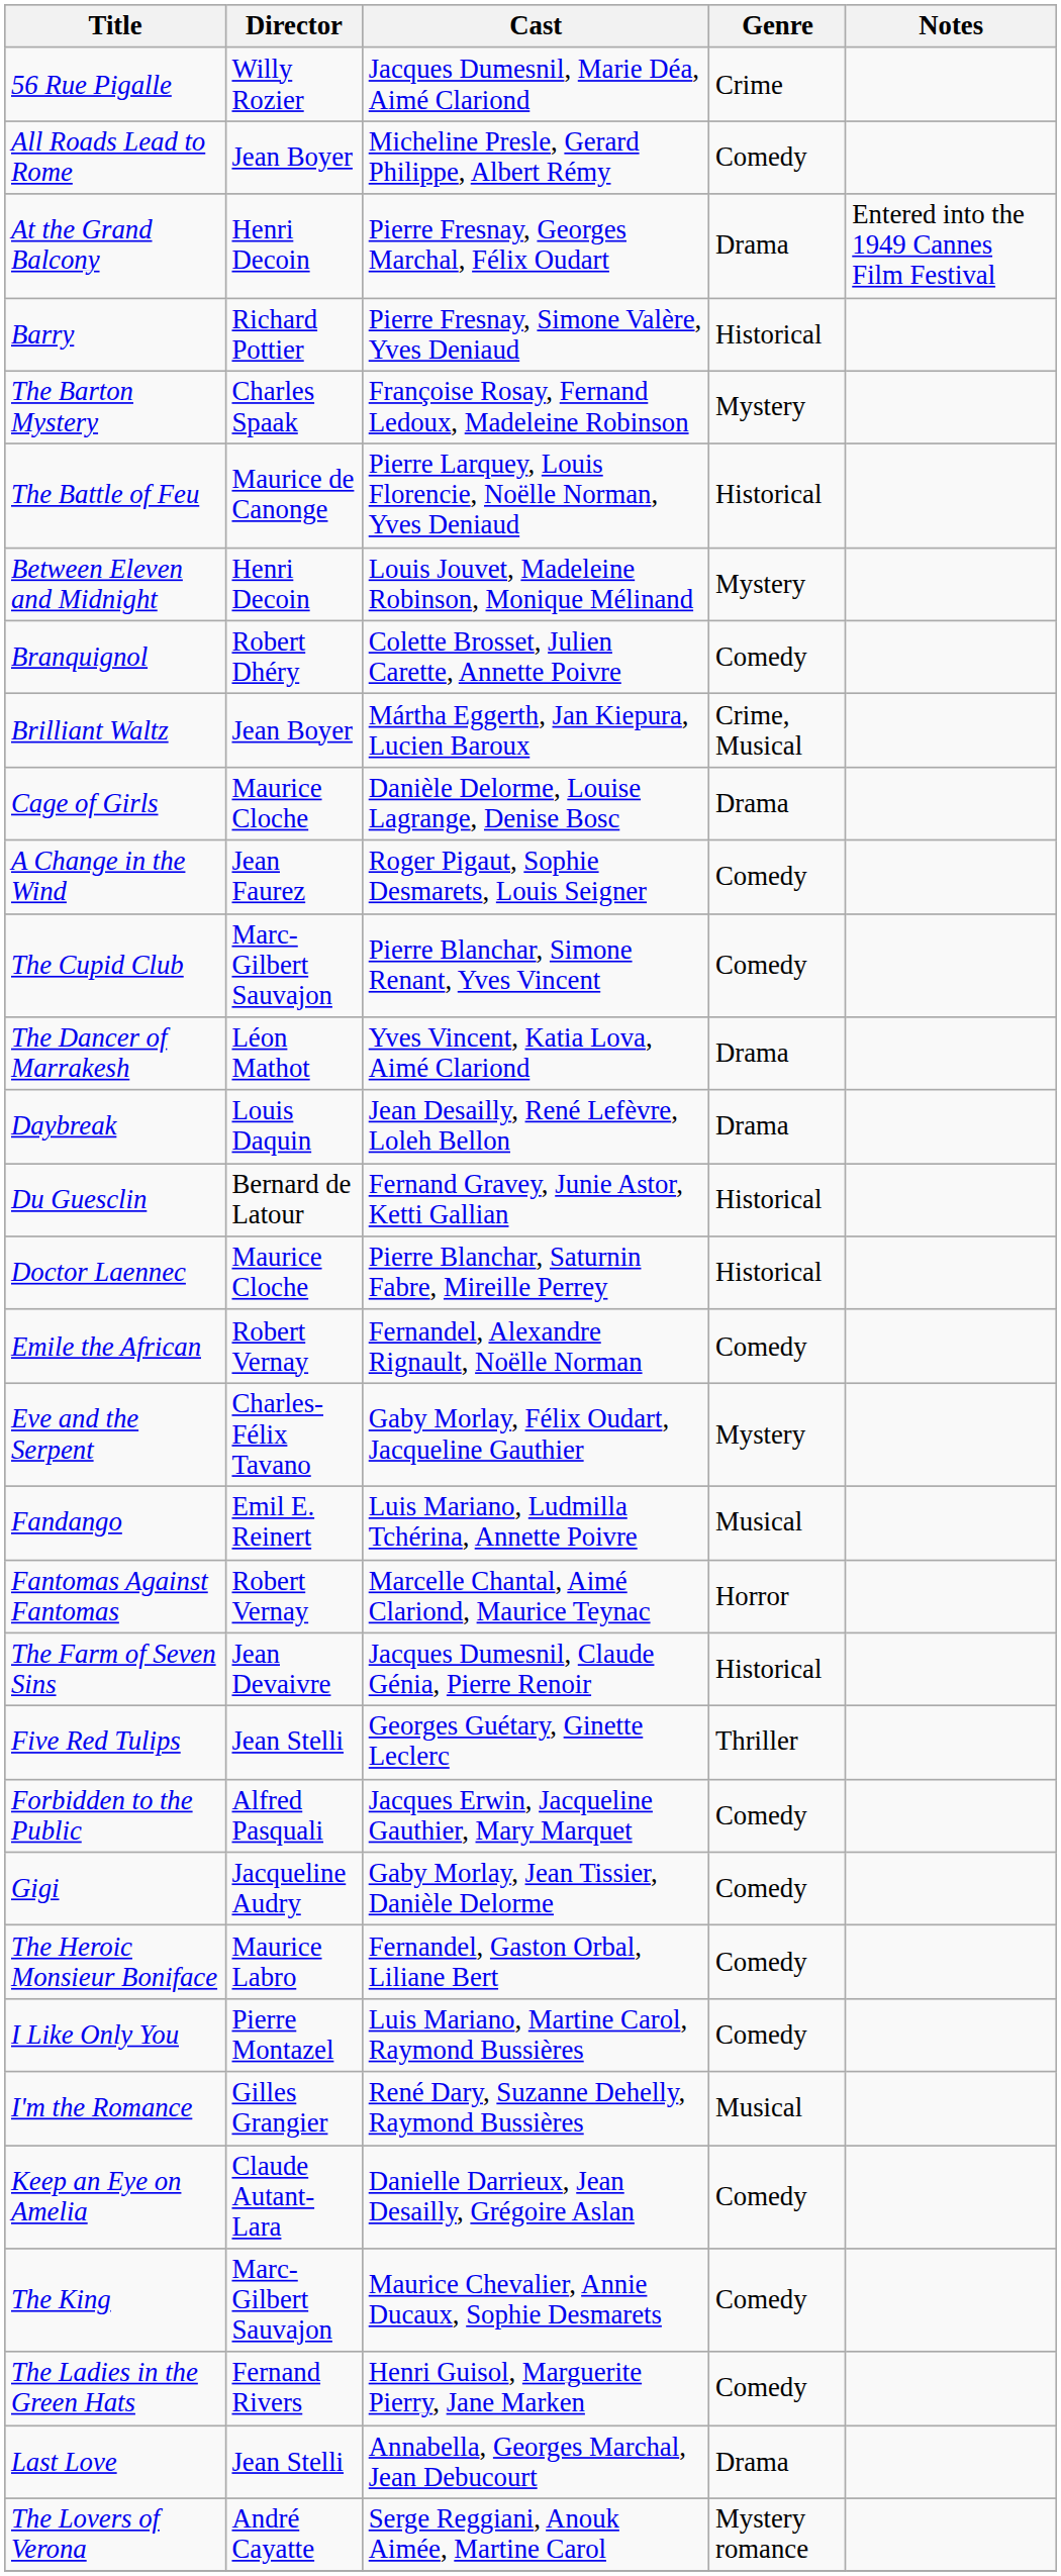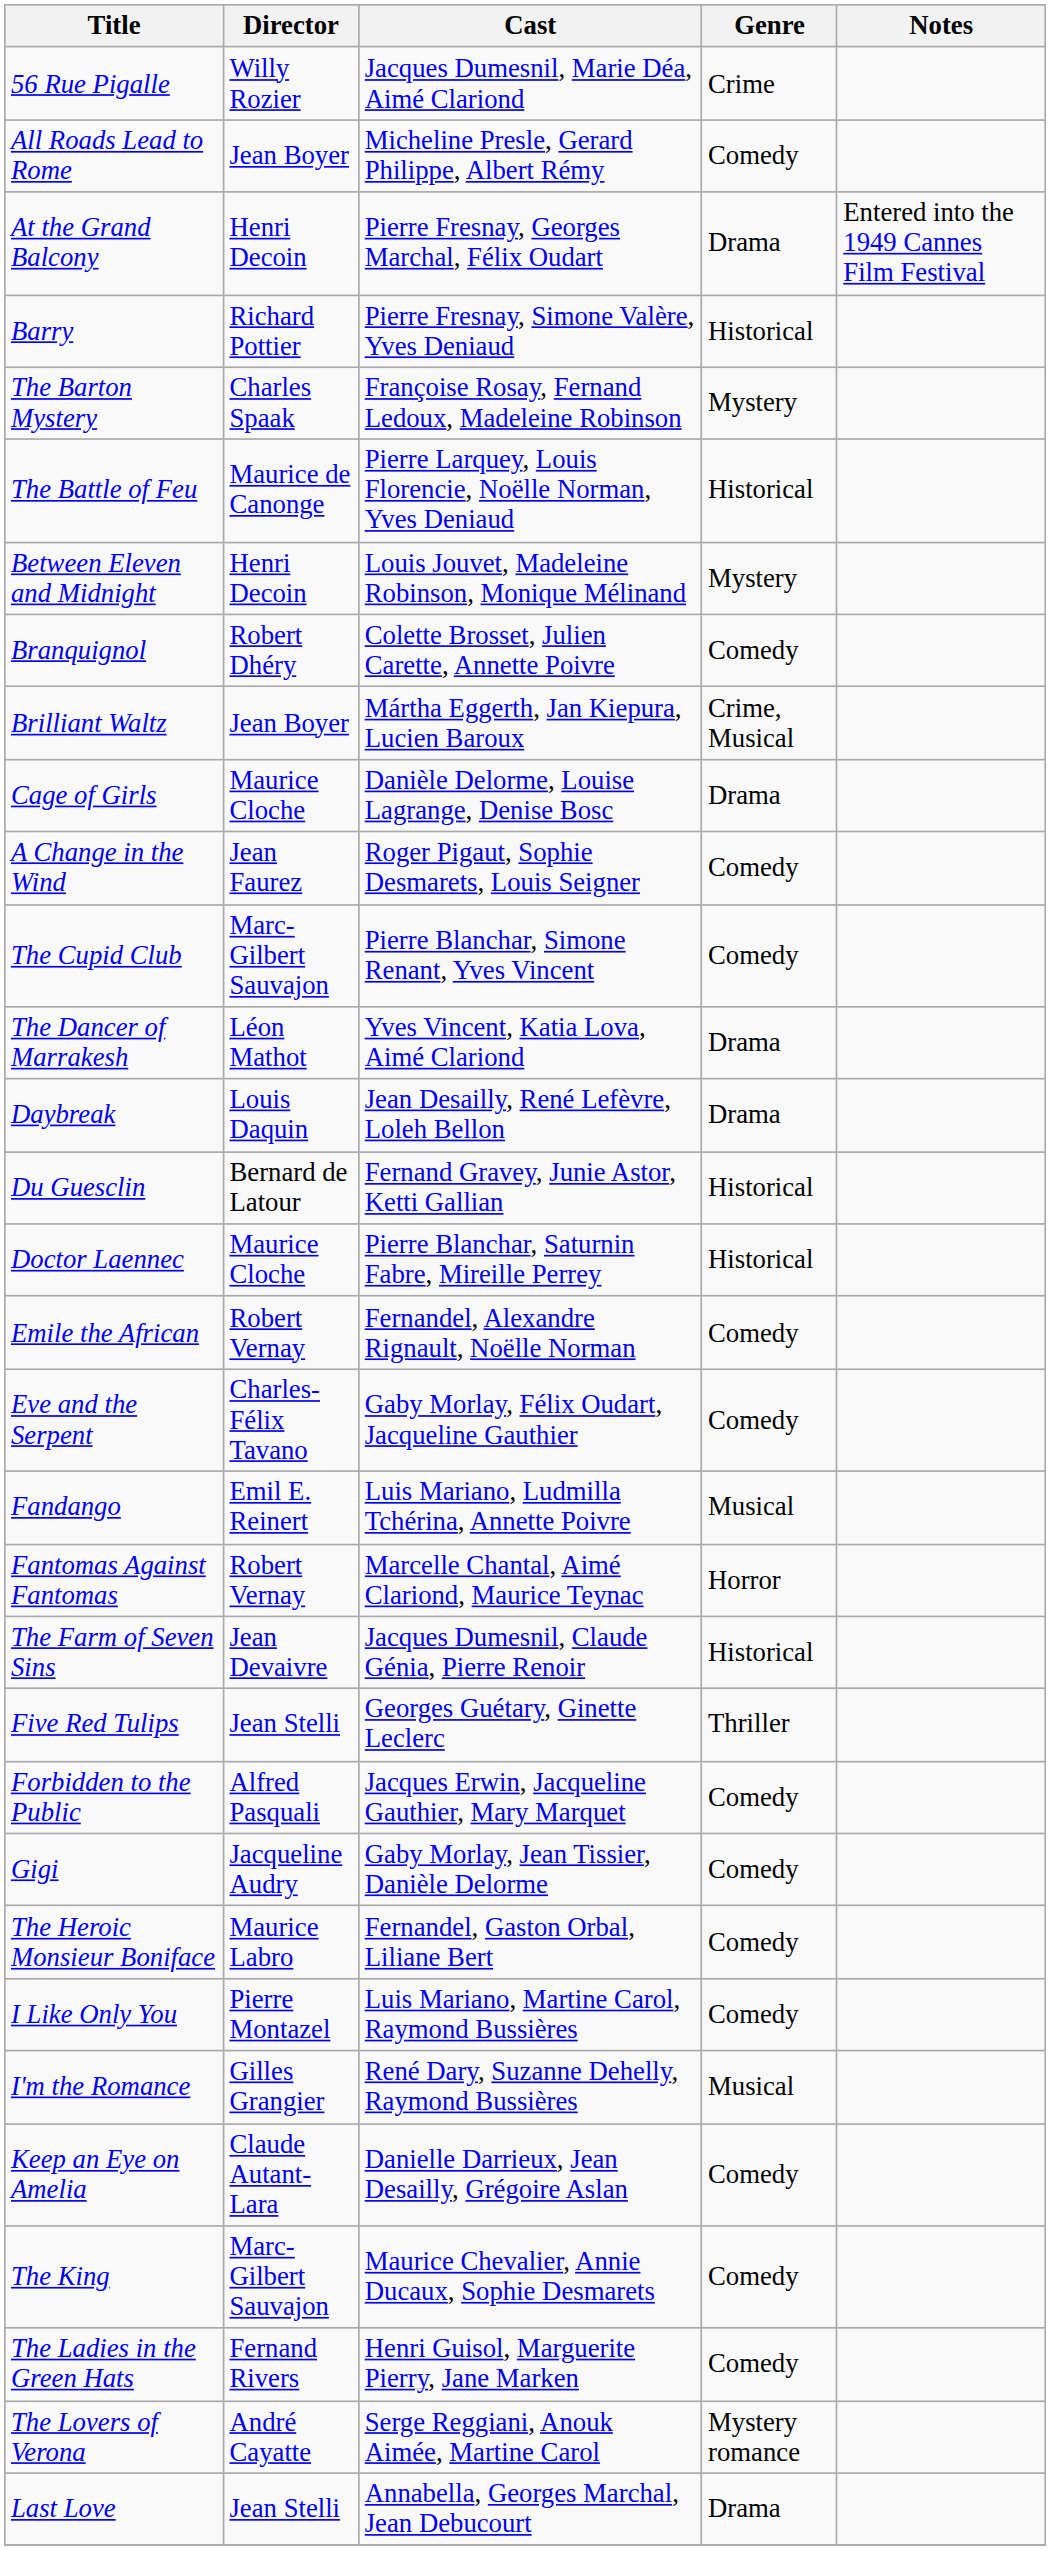 <table class="wikitable" style="width:100%;">
 <tr>
 <th style="width:21%;">Title</th>
 <th style="width:13%;">Director</th>
 <th style="width:33%;">Cast</th>
 <th style="width:13%;">Genre</th>
 <th style="width:20%;">Notes</th>
 </tr>
 <tr>
 <td><em><a href='#'>56 Rue Pigalle</a></em></td>
 <td><a href='#'>Willy Rozier</a></td>
 <td><a href='#'>Jacques Dumesnil</a>, <a href='#'>Marie Déa</a>, <a href='#'>Aimé Clariond</a></td>
 <td>Crime</td>
 <td></td>
 </tr>
 <tr>
 <td><em><a href='#'>All Roads Lead to Rome</a></em></td>
 <td><a href='#'>Jean Boyer</a></td>
 <td><a href='#'>Micheline Presle</a>, <a href='#'>Gerard Philippe</a>, <a href='#'>Albert Rémy</a></td>
 <td>Comedy</td>
 <td></td>
 </tr>
 <tr>
 <td><em><a href='#'>At the Grand Balcony</a></em></td>
 <td><a href='#'>Henri Decoin</a></td>
 <td><a href='#'>Pierre Fresnay</a>, <a href='#'>Georges Marchal</a>, <a href='#'>Félix Oudart</a></td>
 <td>Drama</td>
 <td>Entered into the <a href='#'>1949 Cannes Film Festival</a></td>
 </tr>
 <tr>
 <td><em><a href='#'>Barry</a></em></td>
 <td><a href='#'>Richard Pottier</a></td>
 <td><a href='#'>Pierre Fresnay</a>, <a href='#'>Simone Valère</a>, <a href='#'>Yves Deniaud</a></td>
 <td>Historical</td>
 <td></td>
 </tr>
 <tr>
 <td><em><a href='#'>The Barton Mystery</a></em></td>
 <td><a href='#'>Charles Spaak</a></td>
 <td><a href='#'>Françoise Rosay</a>, <a href='#'>Fernand Ledoux</a>, <a href='#'>Madeleine Robinson</a></td>
 <td>Mystery</td>
 <td></td>
 </tr>
 <tr>
 <td><em><a href='#'>The Battle of Feu</a></em></td>
 <td><a href='#'>Maurice de Canonge</a></td>
 <td><a href='#'>Pierre Larquey</a>, <a href='#'>Louis Florencie</a>, <a href='#'>Noëlle Norman</a>, <a href='#'>Yves Deniaud</a></td>
 <td>Historical</td>
 <td></td>
 </tr>
 <tr>
 <td><em><a href='#'>Between Eleven and Midnight</a></em></td>
 <td><a href='#'>Henri Decoin</a></td>
 <td><a href='#'>Louis Jouvet</a>, <a href='#'>Madeleine Robinson</a>, <a href='#'>Monique Mélinand</a></td>
 <td>Mystery</td>
 <td></td>
 </tr>
 <tr>
 <td><em><a href='#'>Branquignol</a></em></td>
 <td><a href='#'>Robert Dhéry</a></td>
 <td><a href='#'>Colette Brosset</a>, <a href='#'>Julien Carette</a>, <a href='#'>Annette Poivre</a></td>
 <td>Comedy</td>
 <td></td>
 </tr>
 <tr>
 <td><em><a href='#'>Brilliant Waltz</a></em></td>
 <td><a href='#'>Jean Boyer</a></td>
 <td><a href='#'>Mártha Eggerth</a>, <a href='#'>Jan Kiepura</a>, <a href='#'>Lucien Baroux</a></td>
 <td>Crime, Musical</td>
 <td></td>
 </tr>
 <tr>
 <td><em><a href='#'>Cage of Girls</a></em></td>
 <td><a href='#'>Maurice Cloche</a></td>
 <td><a href='#'>Danièle Delorme</a>, <a href='#'>Louise Lagrange</a>, <a href='#'>Denise Bosc</a></td>
 <td>Drama</td>
 <td></td>
 </tr>
 <tr>
 <td><em><a href='#'>A Change in the Wind</a></em></td>
 <td><a href='#'>Jean Faurez</a></td>
 <td><a href='#'>Roger Pigaut</a>, <a href='#'>Sophie Desmarets</a>, <a href='#'>Louis Seigner</a></td>
 <td>Comedy</td>
 <td></td>
 </tr>
 <tr>
 <td><em><a href='#'>The Cupid Club</a></em></td>
 <td><a href='#'>Marc-Gilbert Sauvajon</a></td>
 <td><a href='#'>Pierre Blanchar</a>, <a href='#'>Simone Renant</a>, <a href='#'>Yves Vincent</a></td>
 <td>Comedy</td>
 <td></td>
 </tr>
 <tr>
 <td><em><a href='#'>The Dancer of Marrakesh</a></em></td>
 <td><a href='#'>Léon Mathot</a></td>
 <td><a href='#'>Yves Vincent</a>, <a href='#'>Katia Lova</a>, <a href='#'>Aimé Clariond</a></td>
 <td>Drama</td>
 <td></td>
 </tr>
 <tr>
 <td><em><a href='#'>Daybreak</a></em></td>
 <td><a href='#'>Louis Daquin</a></td>
 <td><a href='#'>Jean Desailly</a>, <a href='#'>René Lefèvre</a>, <a href='#'>Loleh Bellon</a></td>
 <td>Drama</td>
 <td></td>
 </tr>
 <tr>
 <td><em><a href='#'>Du Guesclin</a></em></td>
 <td>Bernard de Latour</td>
 <td><a href='#'>Fernand Gravey</a>, <a href='#'>Junie Astor</a>, <a href='#'>Ketti Gallian</a></td>
 <td>Historical</td>
 <td></td>
 </tr>
 <tr>
 <td><em><a href='#'>Doctor Laennec</a></em></td>
 <td><a href='#'>Maurice Cloche</a></td>
 <td><a href='#'>Pierre Blanchar</a>, <a href='#'>Saturnin Fabre</a>, <a href='#'>Mireille Perrey</a></td>
 <td>Historical</td>
 <td></td>
 </tr>
 <tr>
 <td><em><a href='#'>Emile the African</a></em></td>
 <td><a href='#'>Robert Vernay</a></td>
 <td><a href='#'>Fernandel</a>, <a href='#'>Alexandre Rignault</a>, <a href='#'>Noëlle Norman</a></td>
 <td>Comedy</td>
 <td></td>
 </tr>
 <tr>
 <td><em><a href='#'>Eve and the Serpent</a></em></td>
 <td><a href='#'>Charles-Félix Tavano</a></td>
 <td><a href='#'>Gaby Morlay</a>, <a href='#'>Félix Oudart</a>, <a href='#'>Jacqueline Gauthier</a></td>
-<td>Mystery</td>
+<td>Comedy</td>
 <td></td>
 </tr>
 <tr>
 <td><em><a href='#'>Fandango</a></em></td>
 <td><a href='#'>Emil E. Reinert</a></td>
 <td><a href='#'>Luis Mariano</a>, <a href='#'>Ludmilla Tchérina</a>, <a href='#'>Annette Poivre</a></td>
 <td>Musical</td>
 <td></td>
 </tr>
 <tr>
 <td><em><a href='#'>Fantomas Against Fantomas</a></em></td>
 <td><a href='#'>Robert Vernay</a></td>
 <td><a href='#'>Marcelle Chantal</a>, <a href='#'>Aimé Clariond</a>, <a href='#'>Maurice Teynac</a></td>
 <td>Horror</td>
 <td></td>
 </tr>
 <tr>
 <td><em><a href='#'>The Farm of Seven Sins</a></em></td>
 <td><a href='#'>Jean Devaivre</a></td>
 <td><a href='#'>Jacques Dumesnil</a>, <a href='#'>Claude Génia</a>, <a href='#'>Pierre Renoir</a></td>
 <td>Historical</td>
 <td></td>
 </tr>
 <tr>
 <td><em><a href='#'>Five Red Tulips</a></em></td>
 <td><a href='#'>Jean Stelli</a></td>
 <td><a href='#'>Georges Guétary</a>, <a href='#'>Ginette Leclerc</a></td>
 <td>Thriller</td>
 <td></td>
 </tr>
 <tr>
 <td><em><a href='#'>Forbidden to the Public</a></em></td>
 <td><a href='#'>Alfred Pasquali</a></td>
 <td><a href='#'>Jacques Erwin</a>, <a href='#'>Jacqueline Gauthier</a>, <a href='#'>Mary Marquet</a></td>
 <td>Comedy</td>
 <td></td>
 </tr>
 <tr>
 <td><em><a href='#'>Gigi</a></em></td>
 <td><a href='#'>Jacqueline Audry</a></td>
 <td><a href='#'>Gaby Morlay</a>, <a href='#'>Jean Tissier</a>, <a href='#'>Danièle Delorme</a></td>
 <td>Comedy</td>
 <td></td>
 </tr>
 <tr>
 <td><em><a href='#'>The Heroic Monsieur Boniface</a></em></td>
 <td><a href='#'>Maurice Labro</a></td>
 <td><a href='#'>Fernandel</a>, <a href='#'>Gaston Orbal</a>, <a href='#'>Liliane Bert</a></td>
 <td>Comedy</td>
 <td></td>
 </tr>
 <tr>
 <td><em><a href='#'>I Like Only You</a></em></td>
 <td><a href='#'>Pierre Montazel</a></td>
 <td><a href='#'>Luis Mariano</a>, <a href='#'>Martine Carol</a>, <a href='#'>Raymond Bussières</a></td>
 <td>Comedy</td>
 <td></td>
 </tr>
 <tr>
 <td><em><a href='#'>I'm the Romance</a></em></td>
 <td><a href='#'>Gilles Grangier</a></td>
 <td><a href='#'>René Dary</a>, <a href='#'>Suzanne Dehelly</a>, <a href='#'>Raymond Bussières</a></td>
 <td>Musical</td>
 <td></td>
 </tr>
 <tr>
 <td><em><a href='#'>Keep an Eye on Amelia</a></em></td>
 <td><a href='#'>Claude Autant-Lara</a></td>
 <td><a href='#'>Danielle Darrieux</a>, <a href='#'>Jean Desailly</a>, <a href='#'>Grégoire Aslan</a></td>
 <td>Comedy</td>
 <td></td>
 </tr>
 <tr>
 <td><em><a href='#'>The King</a></em></td>
 <td><a href='#'>Marc-Gilbert Sauvajon</a></td>
 <td><a href='#'>Maurice Chevalier</a>, <a href='#'>Annie Ducaux</a>, <a href='#'>Sophie Desmarets</a></td>
 <td>Comedy</td>
 <td></td>
 </tr>
 <tr>
 <td><em><a href='#'>The Ladies in the Green Hats</a></em></td>
 <td><a href='#'>Fernand Rivers</a></td>
 <td><a href='#'>Henri Guisol</a>, <a href='#'>Marguerite Pierry</a>, <a href='#'>Jane Marken</a></td>
 <td>Comedy</td>
 <td></td>
 </tr>
 <tr>
+<td><em><a href='#'>The Lovers of Verona</a></em></td>
+<td><a href='#'>André Cayatte</a></td>
+<td><a href='#'>Serge Reggiani</a>, <a href='#'>Anouk Aimée</a>, <a href='#'>Martine Carol</a></td>
+<td>Mystery romance</td>
+<td></td>
+</tr>
+<tr>
 <td><em><a href='#'>Last Love</a></em></td>
 <td><a href='#'>Jean Stelli</a></td>
 <td><a href='#'>Annabella</a>, <a href='#'>Georges Marchal</a>, <a href='#'>Jean Debucourt</a></td>
 <td>Drama</td>
 <td></td>
 </tr>
 <tr>
-<td><em><a href='#'>The Lovers of Verona</a></em></td>
-<td><a href='#'>André Cayatte</a></td>
-<td><a href='#'>Serge Reggiani</a>, <a href='#'>Anouk Aimée</a>, <a href='#'>Martine Carol</a></td>
-<td>Mystery romance</td>
-<td></td>
-</tr>
-<tr>
 </tr>
 </table>
